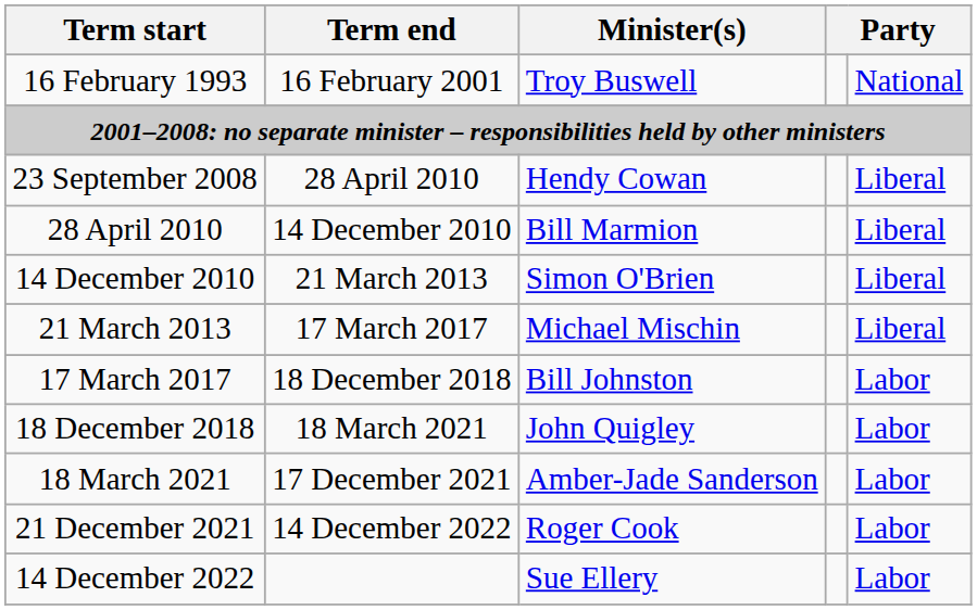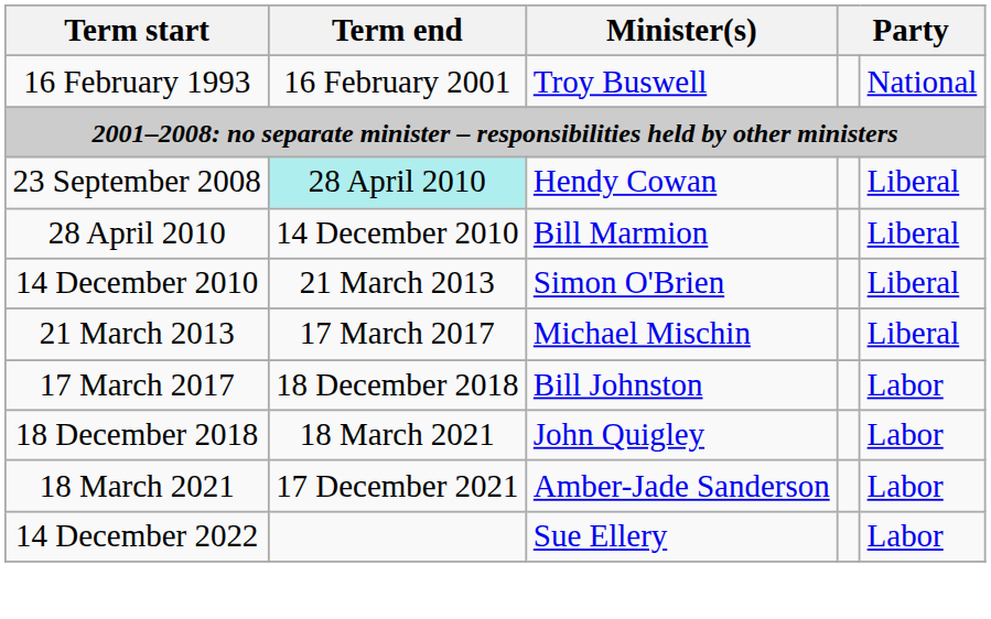 <table class="wikitable">
 <tr>
 <th>Term start</th>
 <th>Term end</th>
 <th>Minister(s)</th>
 <th colspan="2">Party</th>
 </tr>
 <tr>
 <td align=center>16 February 1993</td>
 <td align=center>16 February 2001</td>
 <td><a href='#'>Troy Buswell</a></td>
 <td> </td>
 <td><a href='#'>National</a></td>
 </tr>
 <tr>
 <th colspan=5 style="background: #cccccc;"><small><strong><em>2001–2008: no separate minister – responsibilities held by other ministers</em></strong></small></th>
 </tr>
 <tr>
 <td align=center>23 September 2008</td>
-<td align=center>28 April 2010</td>
+<td align=center style="background: paleturquoise;">28 April 2010</td>
 <td><a href='#'>Hendy Cowan</a></td>
 <td> </td>
 <td><a href='#'>Liberal</a></td>
 </tr>
 <tr>
 <td align=center>28 April 2010</td>
 <td align=center>14 December 2010</td>
 <td><a href='#'>Bill Marmion</a></td>
 <td> </td>
 <td><a href='#'>Liberal</a></td>
 </tr>
 <tr>
 <td align=center>14 December 2010</td>
 <td align=center>21 March 2013</td>
 <td><a href='#'>Simon O'Brien</a></td>
 <td> </td>
 <td><a href='#'>Liberal</a></td>
 </tr>
 <tr>
 <td align=center>21 March 2013</td>
 <td align=center>17 March 2017</td>
 <td><a href='#'>Michael Mischin</a></td>
 <td> </td>
 <td><a href='#'>Liberal</a></td>
 </tr>
 <tr>
 <td align=center>17 March 2017</td>
 <td align=center>18 December 2018</td>
 <td><a href='#'>Bill Johnston</a></td>
 <td> </td>
 <td><a href='#'>Labor</a></td>
 </tr>
 <tr>
 <td align=center>18 December 2018</td>
 <td align=center>18 March 2021</td>
 <td><a href='#'>John Quigley</a></td>
 <td> </td>
 <td><a href='#'>Labor</a></td>
 </tr>
 <tr>
 <td align=center>18 March 2021</td>
 <td align=center>17 December 2021</td>
 <td><a href='#'>Amber-Jade Sanderson</a></td>
 <td> </td>
 <td><a href='#'>Labor</a></td>
 </tr>
 <tr>
-<td align=center>21 December 2021</td>
-<td align=center>14 December 2022</td>
-<td><a href='#'>Roger Cook</a></td>
-<td> </td>
-<td><a href='#'>Labor</a></td>
-</tr>
-<tr>
 <td align=center>14 December 2022</td>
 <td align=center></td>
 <td><a href='#'>Sue Ellery</a></td>
 <td> </td>
 <td><a href='#'>Labor</a></td>
 </tr>
 </table>
